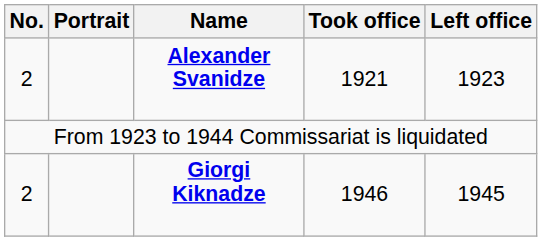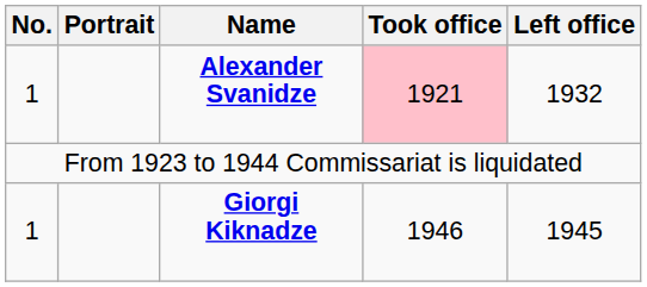 <table class=wikitable style="clear:left; text-align:center">
 <tr>
 <th>No.</th>
 <th>Portrait</th>
 <th width=120>Name</th>
 <th>Took office</th>
 <th>Left office</th>
 </tr>
 <tr>
-<td>2</td>
+<td>1</td>
 <td></td>
 <td><strong><a href='#'>Alexander Svanidze</a></strong><br><br></td>
-<td>1921</td>
-<td>1923</td>
+<td style="background: pink;">1921</td>
+<td>1932</td>
 </tr>
 <tr>
 <td colspan=5>From 1923 to 1944 Commissariat is liquidated</td>
 </tr>
 <tr>
-<td>2</td>
+<td>1</td>
 <td></td>
 <td><strong><a href='#'>Giorgi Kiknadze</a></strong><br><br></td>
 <td>1946</td>
 <td>1945</td>
 </tr>
 </table>
